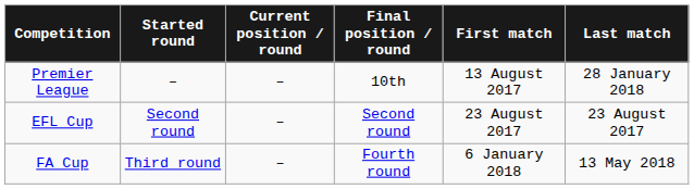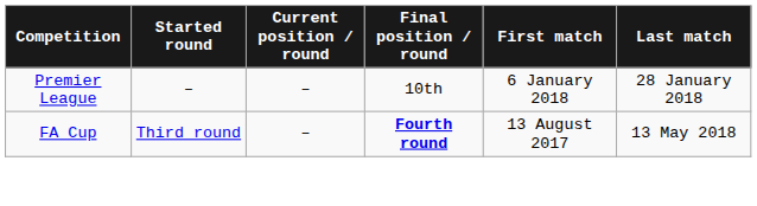 <table class="wikitable"  style="text-align:center; font-size:100%; ">
 <tr>
 <th style="background:#191919; color:white; width:100px;">Competition</th>
 <th style="background:#191919; color:white; width:100px;">Started round</th>
 <th style="background:#191919; color:white; width:100px;">Current<br>position / round</th>
 <th style="background:#191919; color:white; width:100px;">Final<br>position / round</th>
 <th style="background:#191919; color:white; width:120px;">First match</th>
 <th style="background:#191919; color:white; width:120px;">Last match</th>
 </tr>
 <tr>
 <td><a href='#'>Premier League</a></td>
 <td>–</td>
 <td>–</td>
 <td>10th</td>
-<td>13 August 2017</td>
+<td>6 January 2018</td>
 <td>28 January 2018</td>
-</tr>
-<tr>
-<td><a href='#'>EFL Cup</a></td>
-<td><a href='#'>Second round</a></td>
-<td>–</td>
-<td><a href='#'>Second round</a></td>
-<td>23 August 2017</td>
-<td>23 August 2017</td>
 </tr>
 <tr>
 <td><a href='#'>FA Cup</a></td>
 <td><a href='#'>Third round</a></td>
 <td>–</td>
-<td><a href='#'>Fourth round</a></td>
-<td>6 January 2018</td>
+<td><strong><a href='#'>Fourth round</a></strong></td>
+<td>13 August 2017</td>
 <td>13 May 2018</td>
 </tr>
 </table>
